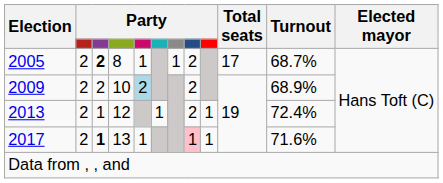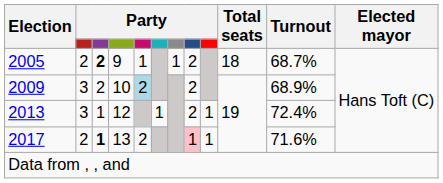 <table class="wikitable">
 <tr>
 <th rowspan="2">Election</th>
 <th colspan="8">Party</th>
 <th rowspan="2">Total<br>seats</th>
 <th rowspan="2">Turnout</th>
 <th rowspan="2">Elected<br>mayor</th>
 </tr>
 <tr>
 <td style="background:#B5211D;"><strong><a href='#'></a></strong></td>
 <td style="background:#843A93;"><strong><a href='#'></a></strong></td>
 <td style="background:#89A920;"><strong><a href='#'></a></strong></td>
 <td style="background:#C9096C;"><strong><a href='#'></a></strong></td>
 <td style="background:#1CB1B7;"><strong><a href='#'></a></strong></td>
 <td style="background:#8B8989;"><strong></strong></td>
 <td style="background:#254C85;"><strong><a href='#'></a></strong></td>
 <td style="background:#FF0000;"><strong><a href='#'></a></strong></td>
 </tr>
 <tr>
 <td><a href='#'>2005</a></td>
 <td>2</td>
 <td><strong>2</strong></td>
-<td>8</td>
+<td>9</td>
 <td>1</td>
 <td style="background:#CDC9C9;" rowspan="2"></td>
 <td>1</td>
 <td>2</td>
 <td style="background:#CDC9C9;" rowspan="2"></td>
-<td>17</td>
+<td>18</td>
 <td>68.7%</td>
 <td rowspan="4">Hans Toft (C)</td>
 </tr>
 <tr>
 <td><a href='#'>2009</a></td>
-<td>2</td>
+<td>3</td>
 <td>2</td>
 <td>10</td>
 <td style="background: lightblue;">2</td>
 <td style="background:#CDC9C9;" rowspan="3"></td>
 <td>2</td>
 <td rowspan="3">19</td>
 <td>68.9%</td>
 </tr>
 <tr>
 <td><a href='#'>2013</a></td>
-<td>2</td>
+<td>3</td>
 <td>1</td>
 <td>12</td>
 <td style="background:#CDC9C9;"></td>
 <td>1</td>
 <td>2</td>
 <td>1</td>
 <td>72.4%</td>
 </tr>
 <tr>
 <td><a href='#'>2017</a></td>
 <td>2</td>
 <td><strong>1</strong></td>
 <td>13</td>
-<td>1</td>
+<td>2</td>
 <td style="background:#CDC9C9;"></td>
 <td style="background: pink;">1</td>
 <td>1</td>
 <td>71.6%</td>
 </tr>
 <tr>
 <td colspan="14">Data from , ,  and </td>
 </tr>
 </table>
